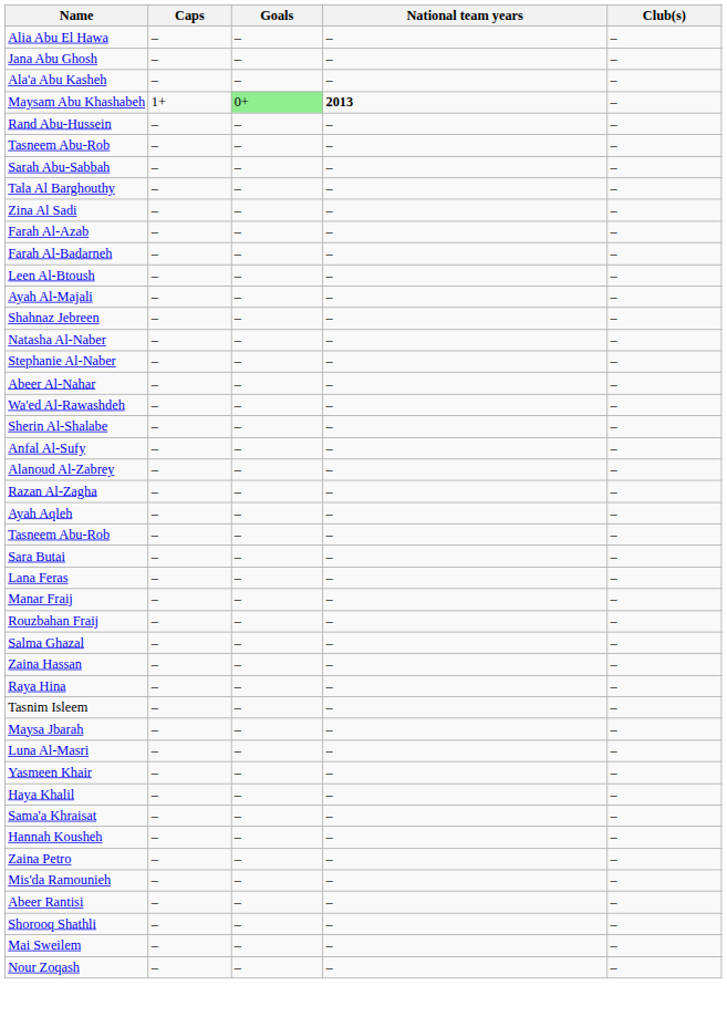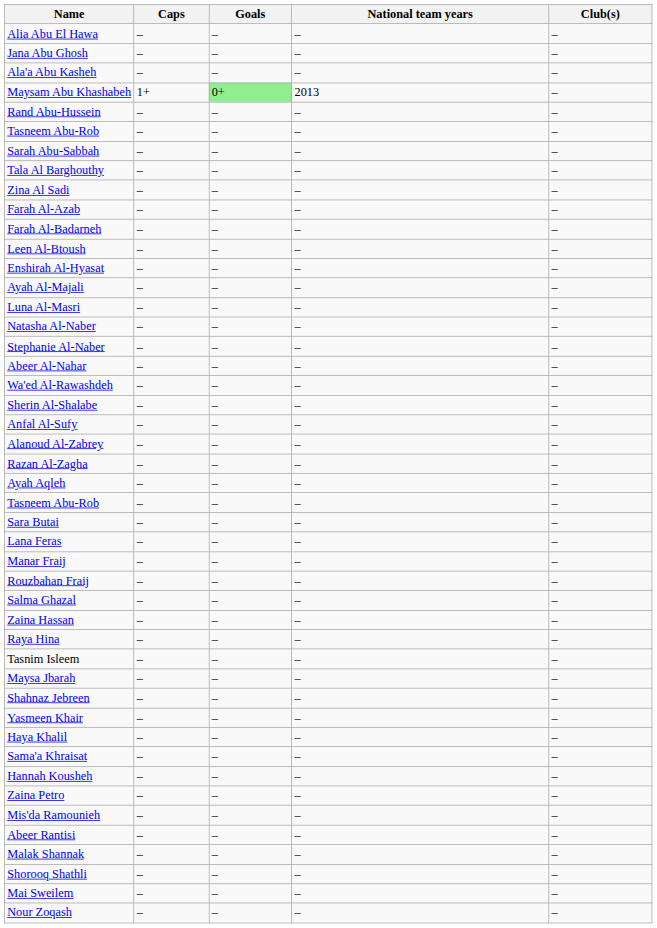 <table class="wikitable sortable">
 <tr>
 <th width="20%">Name</th>
 <th>Caps</th>
 <th>Goals</th>
 <th>National team years</th>
 <th>Club(s)</th>
 </tr>
 <tr>
 <td><a href='#'>Alia Abu El Hawa</a></td>
 <td>–</td>
 <td>–</td>
 <td>–</td>
 <td>–</td>
 </tr>
 <tr>
 <td><a href='#'>Jana Abu Ghosh</a></td>
 <td>–</td>
 <td>–</td>
 <td>–</td>
 <td>–</td>
 </tr>
 <tr>
 <td><a href='#'>Ala'a Abu Kasheh</a></td>
 <td>–</td>
 <td>–</td>
 <td>–</td>
 <td>–</td>
 </tr>
 <tr>
 <td><a href='#'>Maysam Abu Khashabeh</a></td>
 <td>1+</td>
 <td style="background: lightgreen;">0+</td>
-<td><strong>2013</strong></td>
+<td>2013</td>
 <td>–</td>
 </tr>
 <tr>
 <td><a href='#'>Rand Abu-Hussein</a></td>
 <td>–</td>
 <td>–</td>
 <td>–</td>
 <td>–</td>
 </tr>
 <tr>
 <td><a href='#'>Tasneem Abu-Rob</a></td>
 <td>–</td>
 <td>–</td>
 <td>–</td>
 <td>–</td>
 </tr>
 <tr>
 <td><a href='#'>Sarah Abu-Sabbah</a></td>
 <td>–</td>
 <td>–</td>
 <td>–</td>
 <td>–</td>
 </tr>
 <tr>
 <td><a href='#'>Tala Al Barghouthy</a></td>
 <td>–</td>
 <td>–</td>
 <td>–</td>
 <td>–</td>
 </tr>
 <tr>
 <td><a href='#'>Zina Al Sadi</a></td>
 <td>–</td>
 <td>–</td>
 <td>–</td>
 <td>–</td>
 </tr>
 <tr>
 <td><a href='#'>Farah Al-Azab</a></td>
 <td>–</td>
 <td>–</td>
 <td>–</td>
 <td>–</td>
 </tr>
 <tr>
 <td><a href='#'>Farah Al-Badarneh</a></td>
 <td>–</td>
 <td>–</td>
 <td>–</td>
 <td>–</td>
 </tr>
 <tr>
 <td><a href='#'>Leen Al-Btoush</a></td>
 <td>–</td>
 <td>–</td>
 <td>–</td>
 <td>–</td>
 </tr>
 <tr>
+<td><a href='#'>Enshirah Al-Hyasat</a></td>
+<td>–</td>
+<td>–</td>
+<td>–</td>
+<td>–</td>
+</tr>
+<tr>
 <td><a href='#'>Ayah Al-Majali</a></td>
 <td>–</td>
 <td>–</td>
 <td>–</td>
 <td>–</td>
 </tr>
 <tr>
-<td><a href='#'>Shahnaz Jebreen</a></td>
+<td><a href='#'>Luna Al-Masri</a></td>
 <td>–</td>
 <td>–</td>
 <td>–</td>
 <td>–</td>
 </tr>
 <tr>
 <td><a href='#'>Natasha Al-Naber</a></td>
 <td>–</td>
 <td>–</td>
 <td>–</td>
 <td>–</td>
 </tr>
 <tr>
 <td><a href='#'>Stephanie Al-Naber</a></td>
 <td>–</td>
 <td>–</td>
 <td>–</td>
 <td>–</td>
 </tr>
 <tr>
 <td><a href='#'>Abeer Al-Nahar</a></td>
 <td>–</td>
 <td>–</td>
 <td>–</td>
 <td>–</td>
 </tr>
 <tr>
 <td><a href='#'>Wa'ed Al-Rawashdeh</a></td>
 <td>–</td>
 <td>–</td>
 <td>–</td>
 <td>–</td>
 </tr>
 <tr>
 <td><a href='#'>Sherin Al-Shalabe</a></td>
 <td>–</td>
 <td>–</td>
 <td>–</td>
 <td>–</td>
 </tr>
 <tr>
 <td><a href='#'>Anfal Al-Sufy</a></td>
 <td>–</td>
 <td>–</td>
 <td>–</td>
 <td>–</td>
 </tr>
 <tr>
 <td><a href='#'>Alanoud Al-Zabrey</a></td>
 <td>–</td>
 <td>–</td>
 <td>–</td>
 <td>–</td>
 </tr>
 <tr>
 <td><a href='#'>Razan Al-Zagha</a></td>
 <td>–</td>
 <td>–</td>
 <td>–</td>
 <td>–</td>
 </tr>
 <tr>
 <td><a href='#'>Ayah Aqleh</a></td>
 <td>–</td>
 <td>–</td>
 <td>–</td>
 <td>–</td>
 </tr>
 <tr>
 <td><a href='#'>Tasneem Abu-Rob</a></td>
 <td>–</td>
 <td>–</td>
 <td>–</td>
 <td>–</td>
 </tr>
 <tr>
 <td><a href='#'>Sara Butai</a></td>
 <td>–</td>
 <td>–</td>
 <td>–</td>
 <td>–</td>
 </tr>
 <tr>
 <td><a href='#'>Lana Feras</a></td>
 <td>–</td>
 <td>–</td>
 <td>–</td>
 <td>–</td>
 </tr>
 <tr>
 <td><a href='#'>Manar Fraij</a></td>
 <td>–</td>
 <td>–</td>
 <td>–</td>
 <td>–</td>
 </tr>
 <tr>
 <td><a href='#'>Rouzbahan Fraij</a></td>
 <td>–</td>
 <td>–</td>
 <td>–</td>
 <td>–</td>
 </tr>
 <tr>
 <td><a href='#'>Salma Ghazal</a></td>
 <td>–</td>
 <td>–</td>
 <td>–</td>
 <td>–</td>
 </tr>
 <tr>
 <td><a href='#'>Zaina Hassan</a></td>
 <td>–</td>
 <td>–</td>
 <td>–</td>
 <td>–</td>
 </tr>
 <tr>
 <td><a href='#'>Raya Hina</a></td>
 <td>–</td>
 <td>–</td>
 <td>–</td>
 <td>–</td>
 </tr>
 <tr>
 <td>Tasnim Isleem</td>
 <td>–</td>
 <td>–</td>
 <td>–</td>
 <td>–</td>
 </tr>
 <tr>
 <td><a href='#'>Maysa Jbarah</a></td>
 <td>–</td>
 <td>–</td>
 <td>–</td>
 <td>–</td>
 </tr>
 <tr>
-<td><a href='#'>Luna Al-Masri</a></td>
+<td><a href='#'>Shahnaz Jebreen</a></td>
 <td>–</td>
 <td>–</td>
 <td>–</td>
 <td>–</td>
 </tr>
 <tr>
 <td><a href='#'>Yasmeen Khair</a></td>
 <td>–</td>
 <td>–</td>
 <td>–</td>
 <td>–</td>
 </tr>
 <tr>
 <td><a href='#'>Haya Khalil</a></td>
 <td>–</td>
 <td>–</td>
 <td>–</td>
 <td>–</td>
 </tr>
 <tr>
 <td><a href='#'>Sama'a Khraisat</a></td>
 <td>–</td>
 <td>–</td>
 <td>–</td>
 <td>–</td>
 </tr>
 <tr>
 <td><a href='#'>Hannah Kousheh</a></td>
 <td>–</td>
 <td>–</td>
 <td>–</td>
 <td>–</td>
 </tr>
 <tr>
 <td><a href='#'>Zaina Petro</a></td>
 <td>–</td>
 <td>–</td>
 <td>–</td>
 <td>–</td>
 </tr>
 <tr>
 <td><a href='#'>Mis'da Ramounieh</a></td>
 <td>–</td>
 <td>–</td>
 <td>–</td>
 <td>–</td>
 </tr>
 <tr>
 <td><a href='#'>Abeer Rantisi</a></td>
 <td>–</td>
 <td>–</td>
 <td>–</td>
 <td>–</td>
 </tr>
 <tr>
+<td><a href='#'>Malak Shannak</a></td>
+<td>–</td>
+<td>–</td>
+<td>–</td>
+<td>–</td>
+</tr>
+<tr>
 <td><a href='#'>Shorooq Shathli</a></td>
 <td>–</td>
 <td>–</td>
 <td>–</td>
 <td>–</td>
 </tr>
 <tr>
 <td><a href='#'>Mai Sweilem</a></td>
 <td>–</td>
 <td>–</td>
 <td>–</td>
 <td>–</td>
 </tr>
 <tr>
 <td><a href='#'>Nour Zoqash</a></td>
 <td>–</td>
 <td>–</td>
 <td>–</td>
 <td>–</td>
 </tr>
 </table>
